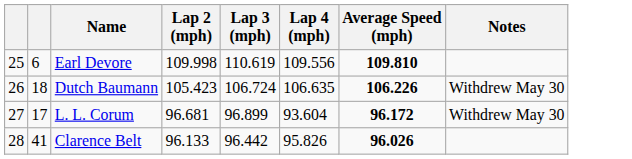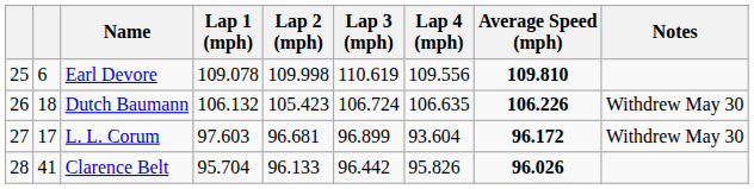 <table class="wikitable" style="font-size: 90%;">
 <tr align="center">
 <th></th>
 <th></th>
 <th>Name</th>
+<th>Lap 1<br>(mph)</th>
 <th>Lap 2<br>(mph)</th>
 <th>Lap 3<br>(mph)</th>
 <th>Lap 4<br>(mph)</th>
 <th>Average Speed<br>(mph)</th>
 <th>Notes</th>
 </tr>
 <tr>
 <td align=center>25</td>
 <td>6</td>
 <td> <a href='#'>Earl Devore</a></td>
+<td>109.078</td>
 <td>109.998</td>
 <td>110.619</td>
 <td>109.556</td>
 <td align=center><strong>109.810</strong></td>
 <td></td>
 </tr>
 <tr>
 <td align=center>26</td>
 <td>18</td>
 <td> <a href='#'>Dutch Baumann</a></td>
+<td>106.132</td>
 <td>105.423</td>
 <td>106.724</td>
 <td>106.635</td>
 <td align=center><strong>106.226</strong></td>
 <td>Withdrew May 30</td>
 </tr>
 <tr>
 <td align=center>27</td>
 <td>17</td>
 <td> <a href='#'>L. L. Corum</a></td>
+<td>97.603</td>
 <td>96.681</td>
 <td>96.899</td>
 <td>93.604</td>
 <td align=center><strong>96.172</strong></td>
 <td>Withdrew May 30</td>
 </tr>
 <tr>
 <td align=center>28</td>
 <td>41</td>
 <td> <a href='#'>Clarence Belt</a> <strong></strong></td>
+<td>95.704</td>
 <td>96.133</td>
 <td>96.442</td>
 <td>95.826</td>
 <td align=center><strong>96.026</strong></td>
 <td></td>
 </tr>
 </table>
